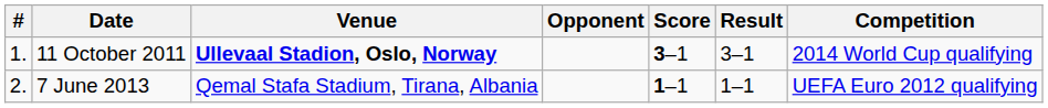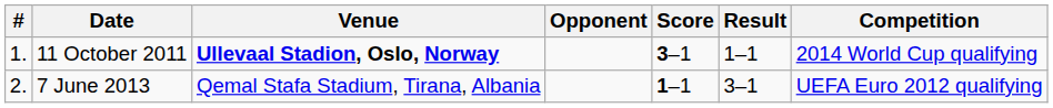 <table class="wikitable">
 <tr>
 <th>#</th>
 <th>Date</th>
 <th>Venue</th>
 <th>Opponent</th>
 <th>Score</th>
 <th>Result</th>
 <th>Competition</th>
 </tr>
 <tr>
 <td>1.</td>
 <td>11 October 2011</td>
 <td><strong><a href='#'>Ullevaal Stadion</a>, Oslo, <a href='#'>Norway</a></strong></td>
 <td></td>
 <td><strong>3</strong>–1</td>
-<td>3–1</td>
+<td>1–1</td>
 <td><a href='#'>2014 World Cup qualifying</a></td>
 </tr>
 <tr>
 <td>2.</td>
 <td>7 June 2013</td>
 <td><a href='#'>Qemal Stafa Stadium</a>, <a href='#'>Tirana</a>, <a href='#'>Albania</a></td>
 <td></td>
 <td><strong>1</strong>–1</td>
-<td>1–1</td>
+<td>3–1</td>
 <td><a href='#'>UEFA Euro 2012 qualifying</a></td>
 </tr>
 </table>
